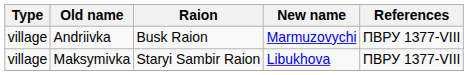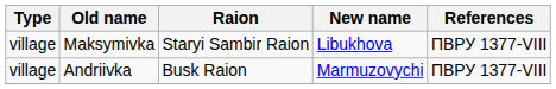 <table class="wikitable sortable" style="margin:auto;">
 <tr>
 <th>Type</th>
 <th>Old name</th>
 <th>Raion</th>
 <th>New name</th>
 <th>References</th>
 </tr>
 <tr>
 <td>village</td>
+<td>Maksymivka</td>
+<td>Staryi Sambir Raion</td>
+<td><a href='#'>Libukhova</a></td>
+<td>ПВРУ 1377-VIII</td>
+</tr>
+<tr>
+<td>village</td>
 <td>Andriivka</td>
 <td>Busk Raion</td>
 <td><a href='#'>Marmuzovychi</a></td>
 <td>ПВРУ 1377-VIII</td>
 </tr>
 <tr>
-<td>village</td>
-<td>Maksymivka</td>
-<td>Staryi Sambir Raion</td>
-<td><a href='#'>Libukhova</a></td>
-<td>ПВРУ 1377-VIII</td>
-</tr>
-<tr>
 </tr>
 </table>
